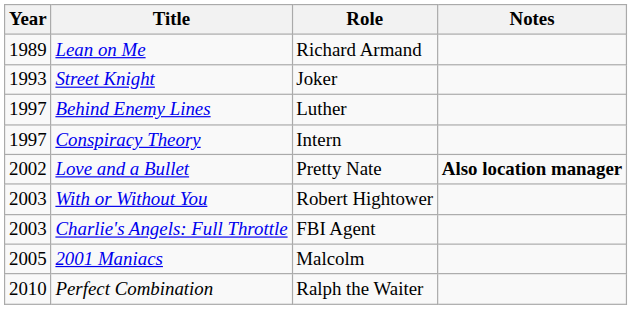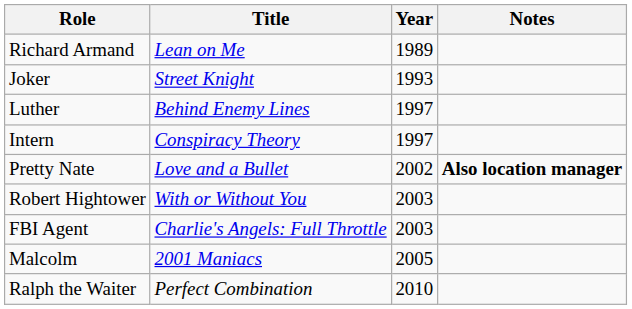 <table class="wikitable sortable">
 <tr>
+<th>Role</th>
+<th>Title</th>
 <th>Year</th>
-<th>Title</th>
-<th>Role</th>
 <th>Notes</th>
 </tr>
 <tr>
+<td>Richard Armand</td>
+<td><a href='#'><em>Lean on Me</em></a></td>
 <td>1989</td>
-<td><a href='#'><em>Lean on Me</em></a></td>
-<td>Richard Armand</td>
 <td></td>
 </tr>
 <tr>
+<td>Joker</td>
+<td><em><a href='#'>Street Knight</a></em></td>
 <td>1993</td>
-<td><em><a href='#'>Street Knight</a></em></td>
-<td>Joker</td>
 <td></td>
 </tr>
 <tr>
+<td>Luther</td>
+<td><a href='#'><em>Behind Enemy Lines</em></a></td>
 <td>1997</td>
-<td><a href='#'><em>Behind Enemy Lines</em></a></td>
-<td>Luther</td>
 <td></td>
 </tr>
 <tr>
+<td>Intern</td>
+<td><a href='#'><em>Conspiracy Theory</em></a></td>
 <td>1997</td>
-<td><a href='#'><em>Conspiracy Theory</em></a></td>
-<td>Intern</td>
 <td></td>
 </tr>
 <tr>
+<td>Pretty Nate</td>
+<td><em><a href='#'>Love and a Bullet</a></em></td>
 <td>2002</td>
-<td><em><a href='#'>Love and a Bullet</a></em></td>
-<td>Pretty Nate</td>
 <td><strong>Also location manager</strong></td>
 </tr>
 <tr>
+<td>Robert Hightower</td>
+<td><a href='#'><em>With or Without You</em></a></td>
 <td>2003</td>
-<td><a href='#'><em>With or Without You</em></a></td>
-<td>Robert Hightower</td>
 <td></td>
 </tr>
 <tr>
+<td>FBI Agent</td>
+<td><em><a href='#'>Charlie's Angels: Full Throttle</a></em></td>
 <td>2003</td>
-<td><em><a href='#'>Charlie's Angels: Full Throttle</a></em></td>
-<td>FBI Agent</td>
 <td></td>
 </tr>
 <tr>
+<td>Malcolm</td>
+<td><em><a href='#'>2001 Maniacs</a></em></td>
 <td>2005</td>
-<td><em><a href='#'>2001 Maniacs</a></em></td>
-<td>Malcolm</td>
 <td></td>
 </tr>
 <tr>
+<td>Ralph the Waiter</td>
+<td><em>Perfect Combination</em></td>
 <td>2010</td>
-<td><em>Perfect Combination</em></td>
-<td>Ralph the Waiter</td>
 <td></td>
 </tr>
 </table>
